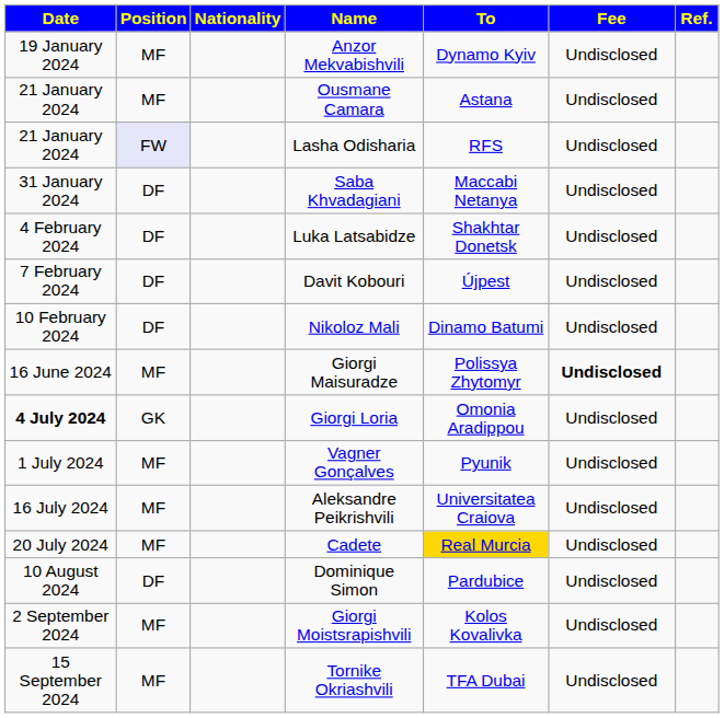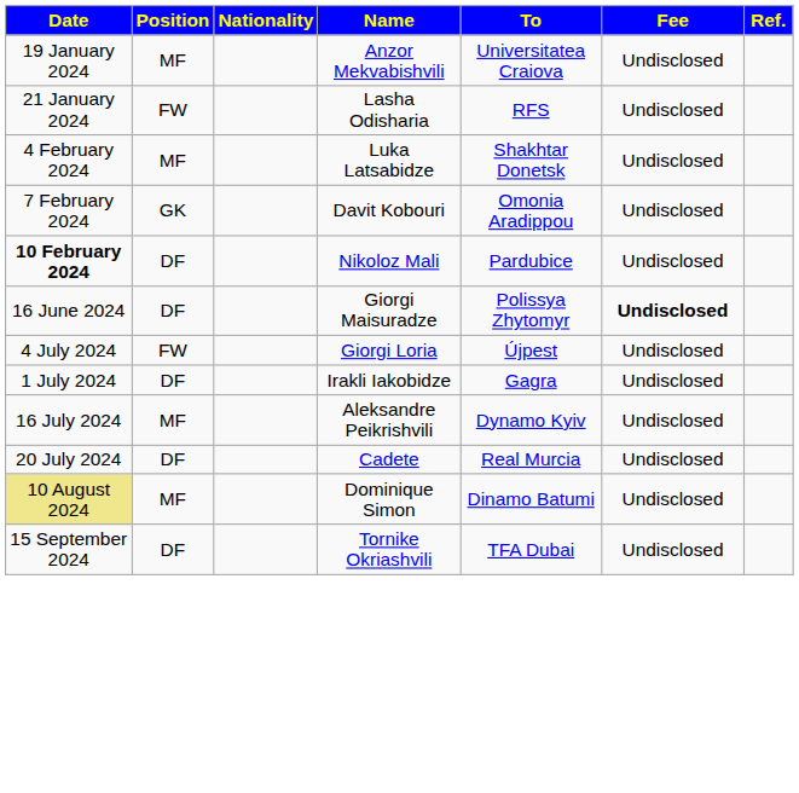 <table class="wikitable"  style="text-align:center; font-size:90%; ">
 <tr>
 <th style="background:#0000FF; color:#ffff00; width:200px;">Date</th>
 <th style="background:#0000FF; color:#ffff00; width:50px;">Position</th>
 <th style="background:#0000FF; color:#ffff00; width:50px;">Nationality</th>
 <th style="background:#0000FF; color:#ffff00; width:200px;">Name</th>
 <th style="background:#0000FF; color:#ffff00; width:200px;">To</th>
 <th style="background:#0000FF; color:#ffff00; width:200px;">Fee</th>
 <th style="background:#0000FF; color:#ffff00; width:50px;">Ref.</th>
 </tr>
 <tr>
 <td>19 January 2024</td>
 <td>MF</td>
 <td></td>
 <td><a href='#'>Anzor Mekvabishvili</a></td>
-<td><a href='#'>Dynamo Kyiv</a></td>
+<td><a href='#'>Universitatea Craiova</a></td>
 <td>Undisclosed</td>
 <td></td>
 </tr>
 <tr>
 <td>21 January 2024</td>
-<td>MF</td>
-<td></td>
-<td><a href='#'>Ousmane Camara</a></td>
-<td><a href='#'>Astana</a></td>
-<td>Undisclosed</td>
-<td></td>
-</tr>
-<tr>
-<td>21 January 2024</td>
-<td style="background: lavender;">FW</td>
+<td>FW</td>
 <td></td>
 <td>Lasha Odisharia</td>
 <td><a href='#'>RFS</a></td>
 <td>Undisclosed</td>
 <td></td>
 </tr>
 <tr>
-<td>31 January 2024</td>
-<td>DF</td>
-<td></td>
-<td><a href='#'>Saba Khvadagiani</a></td>
-<td><a href='#'>Maccabi Netanya</a></td>
-<td>Undisclosed</td>
-<td></td>
-</tr>
-<tr>
 <td>4 February 2024</td>
-<td>DF</td>
+<td>MF</td>
 <td></td>
 <td>Luka Latsabidze</td>
 <td><a href='#'>Shakhtar Donetsk</a></td>
 <td>Undisclosed</td>
 <td></td>
 </tr>
 <tr>
 <td>7 February 2024</td>
-<td>DF</td>
+<td>GK</td>
 <td></td>
 <td>Davit Kobouri</td>
-<td><a href='#'>Újpest</a></td>
+<td><a href='#'>Omonia Aradippou</a></td>
 <td>Undisclosed</td>
 <td></td>
 </tr>
 <tr>
-<td>10 February 2024</td>
+<td><strong>10 February 2024</strong></td>
 <td>DF</td>
 <td></td>
 <td><a href='#'>Nikoloz Mali</a></td>
-<td><a href='#'>Dinamo Batumi</a></td>
+<td><a href='#'>Pardubice</a></td>
 <td>Undisclosed</td>
 <td></td>
 </tr>
 <tr>
 <td>16 June 2024</td>
-<td>MF</td>
+<td>DF</td>
 <td></td>
 <td>Giorgi Maisuradze</td>
 <td><a href='#'>Polissya Zhytomyr</a></td>
 <td><strong>Undisclosed</strong></td>
 <td></td>
 </tr>
 <tr>
-<td><strong>4 July 2024</strong></td>
-<td>GK</td>
+<td>4 July 2024</td>
+<td>FW</td>
 <td></td>
 <td><a href='#'>Giorgi Loria</a></td>
-<td><a href='#'>Omonia Aradippou</a></td>
+<td><a href='#'>Újpest</a></td>
 <td>Undisclosed</td>
 <td></td>
 </tr>
 <tr>
 <td>1 July 2024</td>
-<td>MF</td>
+<td>DF</td>
 <td></td>
-<td><a href='#'>Vagner Gonçalves</a></td>
-<td><a href='#'>Pyunik</a></td>
+<td>Irakli Iakobidze</td>
+<td><a href='#'>Gagra</a></td>
 <td>Undisclosed</td>
 <td></td>
 </tr>
 <tr>
 <td>16 July 2024</td>
 <td>MF</td>
 <td></td>
 <td>Aleksandre Peikrishvili</td>
-<td><a href='#'>Universitatea Craiova</a></td>
+<td><a href='#'>Dynamo Kyiv</a></td>
 <td>Undisclosed</td>
 <td></td>
 </tr>
 <tr>
 <td>20 July 2024</td>
-<td>MF</td>
+<td>DF</td>
 <td></td>
 <td><a href='#'>Cadete</a></td>
-<td style="background: gold;"><a href='#'>Real Murcia</a></td>
+<td><a href='#'>Real Murcia</a></td>
 <td>Undisclosed</td>
 <td></td>
 </tr>
 <tr>
-<td>10 August 2024</td>
-<td>DF</td>
+<td style="background: khaki;">10 August 2024</td>
+<td>MF</td>
 <td></td>
 <td>Dominique Simon</td>
-<td><a href='#'>Pardubice</a></td>
-<td>Undisclosed</td>
-<td></td>
-</tr>
-<tr>
-<td>2 September 2024</td>
-<td>MF</td>
-<td></td>
-<td><a href='#'>Giorgi Moistsrapishvili</a></td>
-<td><a href='#'>Kolos Kovalivka</a></td>
+<td><a href='#'>Dinamo Batumi</a></td>
 <td>Undisclosed</td>
 <td></td>
 </tr>
 <tr>
 <td>15 September 2024</td>
-<td>MF</td>
+<td>DF</td>
 <td></td>
 <td><a href='#'>Tornike Okriashvili</a></td>
 <td><a href='#'>TFA Dubai</a></td>
 <td>Undisclosed</td>
 <td></td>
 </tr>
 </table>
